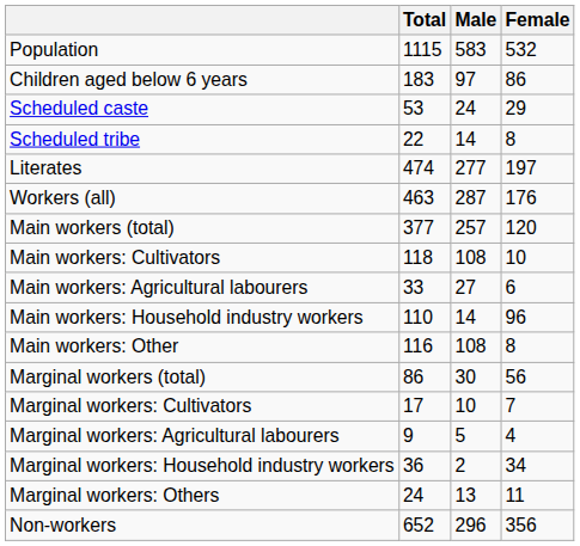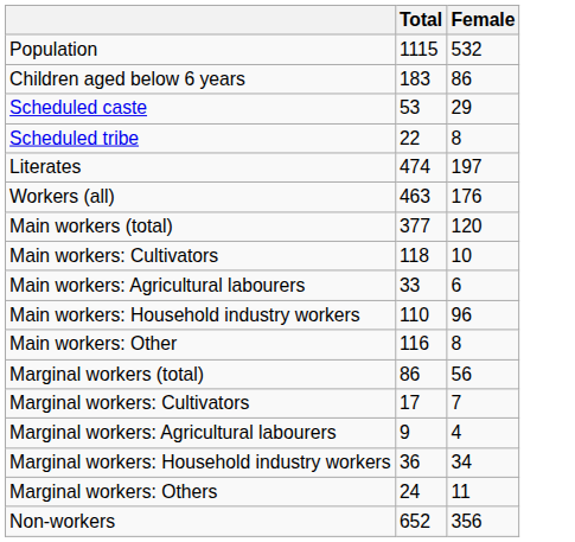 <table class="wikitable sortable">
 <tr>
 <th></th>
 <th>Total</th>
-<th>Male</th>
 <th>Female</th>
 </tr>
 <tr>
 <td>Population</td>
 <td>1115</td>
-<td>583</td>
 <td>532</td>
 </tr>
 <tr>
 <td>Children aged below 6 years</td>
 <td>183</td>
-<td>97</td>
 <td>86</td>
 </tr>
 <tr>
 <td><a href='#'>Scheduled caste</a></td>
 <td>53</td>
-<td>24</td>
 <td>29</td>
 </tr>
 <tr>
 <td><a href='#'>Scheduled tribe</a></td>
 <td>22</td>
-<td>14</td>
 <td>8</td>
 </tr>
 <tr>
 <td>Literates</td>
 <td>474</td>
-<td>277</td>
 <td>197</td>
 </tr>
 <tr>
 <td>Workers (all)</td>
 <td>463</td>
-<td>287</td>
 <td>176</td>
 </tr>
 <tr>
 <td>Main workers (total)</td>
 <td>377</td>
-<td>257</td>
 <td>120</td>
 </tr>
 <tr>
 <td>Main workers: Cultivators</td>
 <td>118</td>
-<td>108</td>
 <td>10</td>
 </tr>
 <tr>
 <td>Main workers: Agricultural labourers</td>
 <td>33</td>
-<td>27</td>
 <td>6</td>
 </tr>
 <tr>
 <td>Main workers: Household industry workers</td>
 <td>110</td>
-<td>14</td>
 <td>96</td>
 </tr>
 <tr>
 <td>Main workers: Other</td>
 <td>116</td>
-<td>108</td>
 <td>8</td>
 </tr>
 <tr>
 <td>Marginal workers (total)</td>
 <td>86</td>
-<td>30</td>
 <td>56</td>
 </tr>
 <tr>
 <td>Marginal workers: Cultivators</td>
 <td>17</td>
-<td>10</td>
 <td>7</td>
 </tr>
 <tr>
 <td>Marginal workers: Agricultural labourers</td>
 <td>9</td>
-<td>5</td>
 <td>4</td>
 </tr>
 <tr>
 <td>Marginal workers: Household industry workers</td>
 <td>36</td>
-<td>2</td>
 <td>34</td>
 </tr>
 <tr>
 <td>Marginal workers: Others</td>
 <td>24</td>
-<td>13</td>
 <td>11</td>
 </tr>
 <tr>
 <td>Non-workers</td>
 <td>652</td>
-<td>296</td>
 <td>356</td>
 </tr>
 </table>
